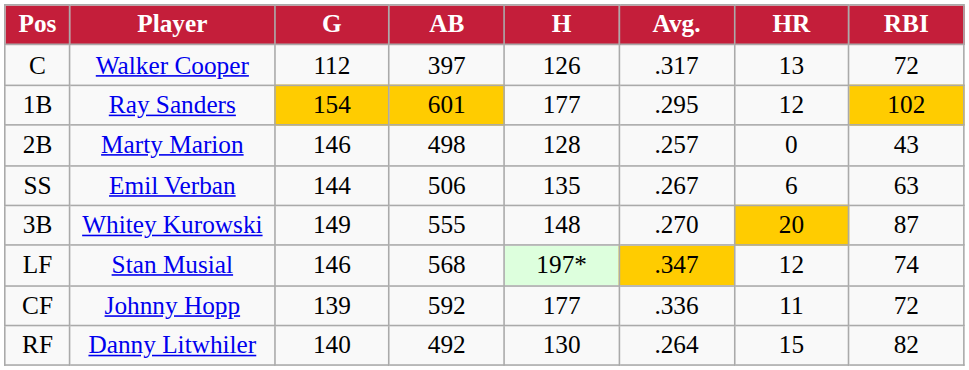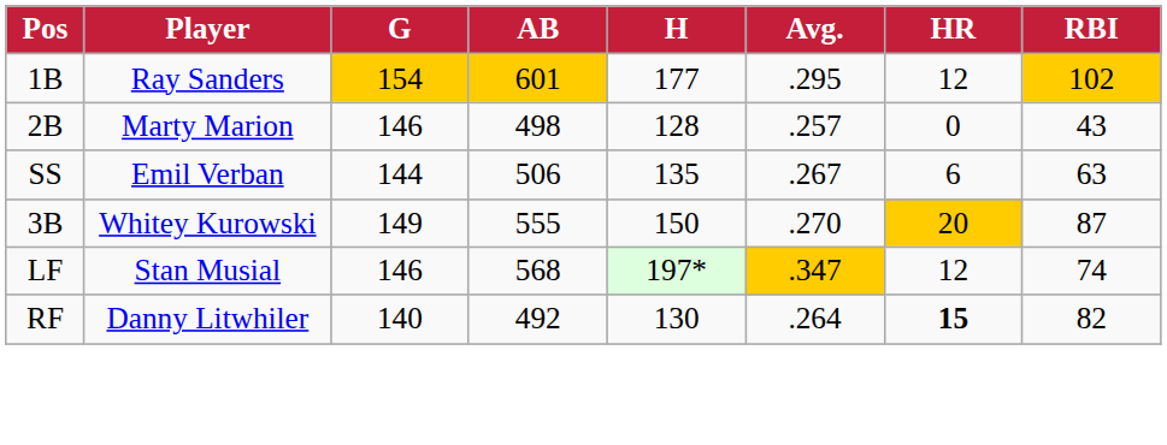 <table class="wikitable sortable">
 <tr>
 <th style="background:#c41e3a;color:white;" width="5%">Pos</th>
 <th style="background:#c41e3a;color:white;" width="16%">Player</th>
 <th style="background:#c41e3a;color:white;" width="9%">G</th>
 <th style="background:#c41e3a;color:white;" width="9%">AB</th>
 <th style="background:#c41e3a;color:white;" width="9%">H</th>
 <th style="background:#c41e3a;color:white;" width="9%">Avg.</th>
 <th style="background:#c41e3a;color:white;" width="9%">HR</th>
 <th style="background:#c41e3a;color:white;" width="9%">RBI</th>
-</tr>
-<tr align="center">
-<td>C</td>
-<td><a href='#'>Walker Cooper</a></td>
-<td>112</td>
-<td>397</td>
-<td>126</td>
-<td>.317</td>
-<td>13</td>
-<td>72</td>
 </tr>
 <tr align="center">
 <td>1B</td>
 <td><a href='#'>Ray Sanders</a></td>
 <td bgcolor="#FFCC00">154</td>
 <td bgcolor="#FFCC00">601</td>
 <td>177</td>
 <td>.295</td>
 <td>12</td>
 <td bgcolor="#FFCC00">102</td>
 </tr>
 <tr align="center">
 <td>2B</td>
 <td><a href='#'>Marty Marion</a></td>
 <td>146</td>
 <td>498</td>
 <td>128</td>
 <td>.257</td>
 <td>0</td>
 <td>43</td>
 </tr>
 <tr align="center">
 <td>SS</td>
 <td><a href='#'>Emil Verban</a></td>
 <td>144</td>
 <td>506</td>
 <td>135</td>
 <td>.267</td>
 <td>6</td>
 <td>63</td>
 </tr>
 <tr align="center">
 <td>3B</td>
 <td><a href='#'>Whitey Kurowski</a></td>
 <td>149</td>
 <td>555</td>
-<td>148</td>
+<td>150</td>
 <td>.270</td>
 <td bgcolor="#FFCC00">20</td>
 <td>87</td>
 </tr>
 <tr align="center">
 <td>LF</td>
 <td><a href='#'>Stan Musial</a></td>
 <td>146</td>
 <td>568</td>
 <td bgcolor="#DDFFDD">197*</td>
 <td bgcolor="#FFCC00">.347</td>
 <td>12</td>
 <td>74</td>
 </tr>
 <tr align="center">
-<td>CF</td>
-<td><a href='#'>Johnny Hopp</a></td>
-<td>139</td>
-<td>592</td>
-<td>177</td>
-<td>.336</td>
-<td>11</td>
-<td>72</td>
-</tr>
-<tr align="center">
 <td>RF</td>
 <td><a href='#'>Danny Litwhiler</a></td>
 <td>140</td>
 <td>492</td>
 <td>130</td>
 <td>.264</td>
-<td>15</td>
+<td><strong>15</strong></td>
 <td>82</td>
 </tr>
 </table>
